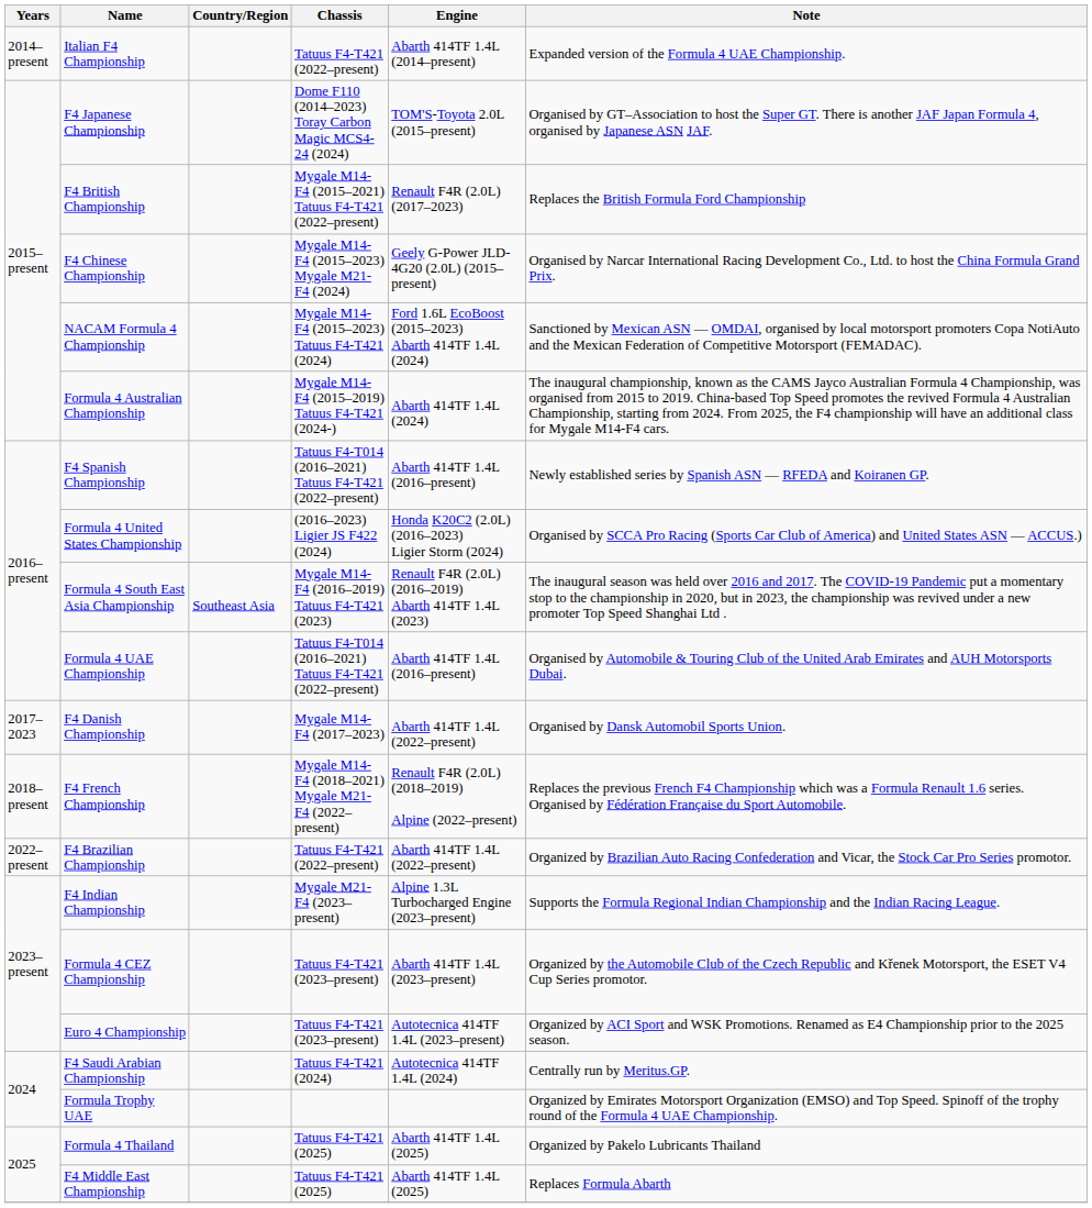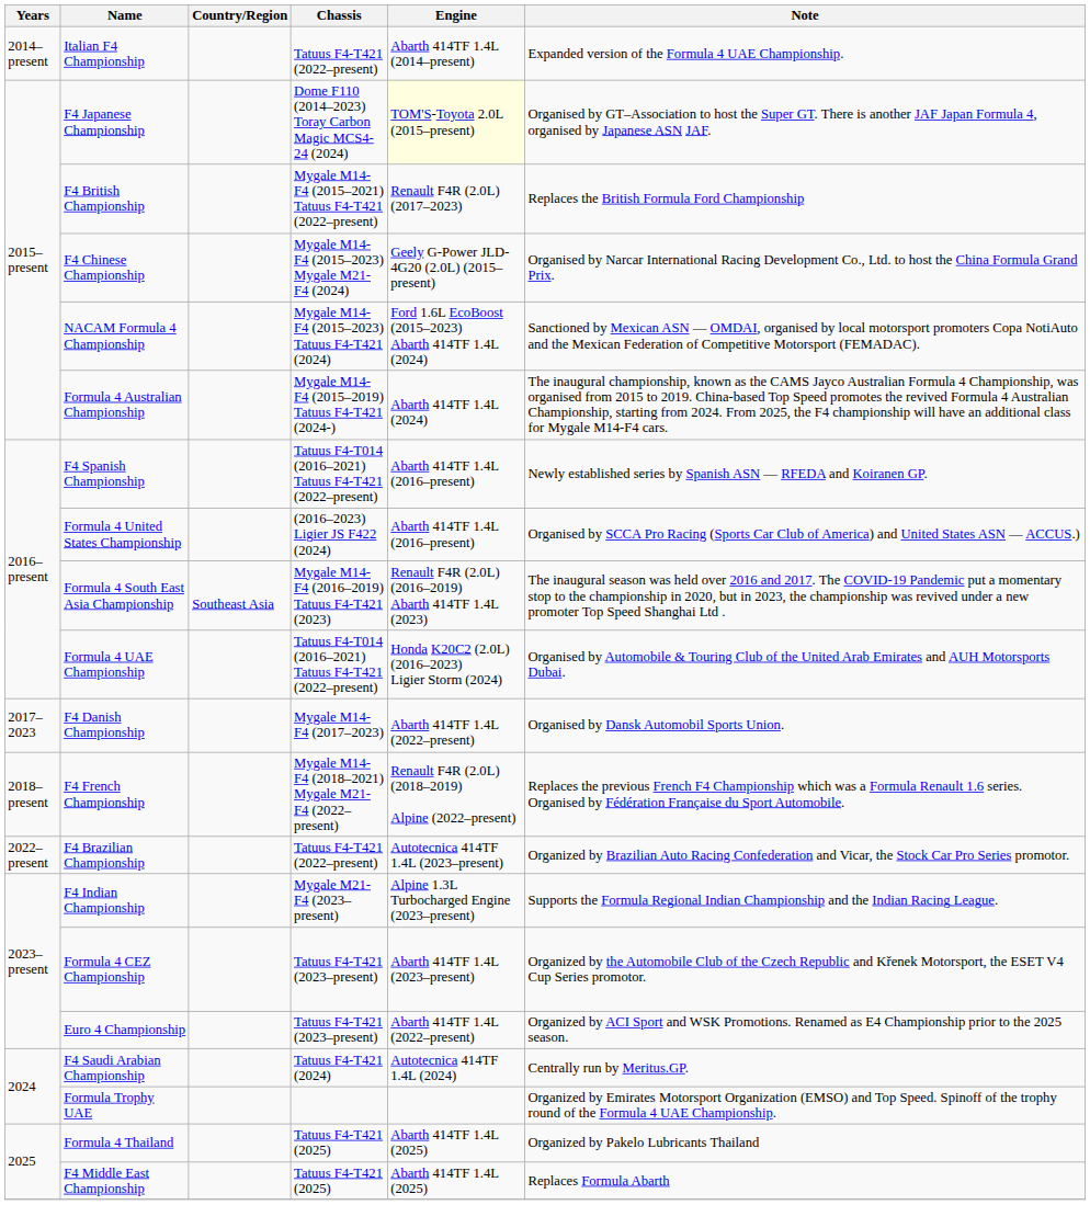 <table class="wikitable">
 <tr>
 <th>Years</th>
 <th>Name</th>
 <th>Country/Region</th>
 <th>Chassis</th>
 <th>Engine</th>
 <th>Note</th>
 </tr>
 <tr>
 <td>2014–present</td>
 <td><a href='#'>Italian F4 Championship</a></td>
 <td></td>
 <td><br><a href='#'>Tatuus F4-T421</a> (2022–present)</td>
 <td><a href='#'>Abarth</a> 414TF 1.4L (2014–present)</td>
 <td>Expanded version of the <a href='#'>Formula 4 UAE Championship</a>.</td>
 </tr>
 <tr>
 <td rowspan="5">2015–present</td>
 <td><a href='#'>F4 Japanese Championship</a></td>
 <td></td>
 <td><a href='#'>Dome F110</a> (2014–2023)<br><a href='#'>Toray Carbon Magic MCS4-24</a> (2024)</td>
-<td><a href='#'>TOM'S</a>-<a href='#'>Toyota</a> 2.0L (2015–present)</td>
+<td style="background: lightyellow;"><a href='#'>TOM'S</a>-<a href='#'>Toyota</a> 2.0L (2015–present)</td>
 <td>Organised by GT–Association to host the <a href='#'>Super GT</a>. There is another <a href='#'>JAF Japan Formula 4</a>, organised by <a href='#'>Japanese ASN</a> <a href='#'>JAF</a>.</td>
 </tr>
 <tr>
 <td><a href='#'>F4 British Championship</a></td>
 <td></td>
 <td><a href='#'>Mygale M14-F4</a> (2015–2021)<br><a href='#'>Tatuus F4-T421</a> (2022–present)</td>
 <td><a href='#'>Renault</a> F4R (2.0L) (2017–2023)</td>
 <td>Replaces the <a href='#'>British Formula Ford Championship</a></td>
 </tr>
 <tr>
 <td><a href='#'>F4 Chinese Championship</a></td>
 <td></td>
 <td><a href='#'>Mygale M14-F4</a> (2015–2023)<br><a href='#'>Mygale M21-F4</a> (2024)</td>
 <td><a href='#'>Geely</a> G-Power JLD-4G20 (2.0L) (2015–present)</td>
 <td>Organised by Narcar International Racing Development Co., Ltd. to host the <a href='#'>China Formula Grand Prix</a>.</td>
 </tr>
 <tr>
 <td><a href='#'>NACAM Formula 4 Championship</a></td>
 <td></td>
 <td><a href='#'>Mygale M14-F4</a> (2015–2023)<br> <a href='#'>Tatuus F4-T421</a> (2024)</td>
 <td><a href='#'>Ford</a> 1.6L <a href='#'>EcoBoost</a> (2015–2023)<br><a href='#'>Abarth</a> 414TF 1.4L (2024)</td>
 <td>Sanctioned by <a href='#'>Mexican ASN</a> — <a href='#'>OMDAI</a>, organised by local motorsport promoters Copa NotiAuto and the Mexican Federation of Competitive Motorsport (FEMADAC).</td>
 </tr>
 <tr>
 <td><a href='#'>Formula 4 Australian Championship</a></td>
 <td></td>
 <td><a href='#'>Mygale M14-F4</a> (2015–2019)<br><a href='#'>Tatuus F4-T421</a> (2024-)</td>
 <td><br><a href='#'>Abarth</a> 414TF 1.4L (2024)</td>
 <td>The inaugural championship, known as the CAMS Jayco Australian Formula 4 Championship, was organised from 2015 to 2019. China-based Top Speed promotes the revived Formula 4 Australian Championship, starting from 2024. From 2025, the F4 championship will have an additional class for Mygale M14-F4 cars.</td>
 </tr>
 <tr>
 <td rowspan=4>2016–present</td>
 <td><a href='#'>F4 Spanish Championship</a></td>
 <td></td>
 <td><a href='#'>Tatuus F4-T014</a> (2016–2021)<br><a href='#'>Tatuus F4-T421</a> (2022–present)</td>
 <td><a href='#'>Abarth</a> 414TF 1.4L (2016–present)</td>
 <td>Newly established series by <a href='#'>Spanish ASN</a> — <a href='#'>RFEDA</a> and <a href='#'>Koiranen GP</a>.</td>
 </tr>
 <tr>
 <td><a href='#'>Formula 4 United States Championship</a></td>
 <td></td>
 <td> (2016–2023) <br> <a href='#'>Ligier JS F422</a> (2024)</td>
-<td><a href='#'>Honda</a> <a href='#'>K20C2</a> (2.0L) (2016–2023) <br> Ligier Storm (2024)</td>
+<td><a href='#'>Abarth</a> 414TF 1.4L (2016–present)</td>
 <td>Organised by <a href='#'>SCCA Pro Racing</a> (<a href='#'>Sports Car Club of America</a>) and <a href='#'>United States ASN</a> — <a href='#'>ACCUS</a>.)</td>
 </tr>
 <tr>
 <td><a href='#'>Formula 4 South East Asia Championship</a></td>
 <td><br> <a href='#'>Southeast Asia</a></td>
 <td><a href='#'>Mygale M14-F4</a> (2016–2019)<br><a href='#'>Tatuus F4-T421</a> (2023)</td>
 <td><a href='#'>Renault</a> F4R (2.0L) (2016–2019) <br> <a href='#'>Abarth</a> 414TF 1.4L (2023)</td>
 <td>The inaugural season was held over <a href='#'>2016 and 2017</a>. The <a href='#'>COVID-19 Pandemic</a> put a momentary stop to the championship in 2020, but in 2023, the championship was revived under a new promoter Top Speed Shanghai Ltd .</td>
 </tr>
 <tr>
 <td><a href='#'>Formula 4 UAE Championship</a></td>
 <td></td>
 <td><a href='#'>Tatuus F4-T014</a> (2016–2021)<br><a href='#'>Tatuus F4-T421</a> (2022–present)</td>
-<td><a href='#'>Abarth</a> 414TF 1.4L (2016–present)</td>
+<td><a href='#'>Honda</a> <a href='#'>K20C2</a> (2.0L) (2016–2023) <br> Ligier Storm (2024)</td>
 <td>Organised by <a href='#'>Automobile & Touring Club of the United Arab Emirates</a> and <a href='#'>AUH Motorsports Dubai</a>.</td>
 </tr>
 <tr>
 <td>2017–2023</td>
 <td><a href='#'>F4 Danish Championship</a></td>
 <td></td>
 <td><a href='#'>Mygale M14-F4</a> (2017–2023)</td>
 <td><br><a href='#'>Abarth</a> 414TF 1.4L (2022–present)</td>
 <td>Organised by <a href='#'>Dansk Automobil Sports Union</a>.</td>
 </tr>
 <tr>
 <td>2018–present</td>
 <td><a href='#'>F4 French Championship</a></td>
 <td></td>
 <td><a href='#'>Mygale M14-F4</a> (2018–2021) <br><a href='#'>Mygale M21-F4</a> (2022–present)</td>
 <td><a href='#'>Renault</a> F4R (2.0L) (2018–2019) <br> <br><a href='#'>Alpine</a> (2022–present)</td>
 <td>Replaces the previous <a href='#'>French F4 Championship</a> which was a <a href='#'>Formula Renault 1.6</a> series. Organised by <a href='#'>Fédération Française du Sport Automobile</a>.</td>
 </tr>
 <tr>
 <td rowspan=1>2022–present</td>
 <td><a href='#'>F4 Brazilian Championship</a></td>
 <td></td>
 <td><a href='#'>Tatuus F4-T421</a> (2022–present)</td>
-<td><a href='#'>Abarth</a> 414TF 1.4L (2022–present)</td>
+<td><a href='#'>Autotecnica</a> 414TF 1.4L (2023–present)</td>
 <td>Organized by <a href='#'>Brazilian Auto Racing Confederation</a> and Vicar, the <a href='#'>Stock Car Pro Series</a> promotor.</td>
 </tr>
 <tr>
 <td rowspan=3>2023–present</td>
 <td><a href='#'>F4 Indian Championship</a></td>
 <td></td>
 <td><a href='#'>Mygale M21-F4</a> (2023–present)</td>
 <td><a href='#'>Alpine</a> 1.3L Turbocharged Engine (2023–present)</td>
 <td>Supports the <a href='#'>Formula Regional Indian Championship</a> and the <a href='#'>Indian Racing League</a>.</td>
 </tr>
 <tr>
 <td><a href='#'>Formula 4 CEZ Championship</a></td>
 <td><br><br><br><br><br></td>
 <td><a href='#'>Tatuus F4-T421</a> (2023–present)</td>
 <td><a href='#'>Abarth</a> 414TF 1.4L (2023–present)</td>
 <td>Organized by <a href='#'>the Automobile Club of the Czech Republic</a> and Křenek Motorsport, the ESET V4 Cup Series promotor.</td>
 </tr>
 <tr>
 <td><a href='#'>Euro 4 Championship</a></td>
 <td></td>
 <td><a href='#'>Tatuus F4-T421</a> (2023–present)</td>
-<td><a href='#'>Autotecnica</a> 414TF 1.4L (2023–present)</td>
+<td><a href='#'>Abarth</a> 414TF 1.4L (2022–present)</td>
 <td>Organized by <a href='#'>ACI Sport</a> and WSK Promotions. Renamed as E4 Championship prior to the 2025 season.</td>
 </tr>
 <tr>
 <td rowspan=2>2024</td>
 <td><a href='#'>F4 Saudi Arabian Championship</a></td>
 <td></td>
 <td><a href='#'>Tatuus F4-T421</a> (2024)</td>
 <td><a href='#'>Autotecnica</a> 414TF 1.4L (2024)</td>
 <td>Centrally run by <a href='#'>Meritus.GP</a>.</td>
 </tr>
 <tr>
 <td><a href='#'>Formula Trophy UAE</a></td>
 <td></td>
 <td></td>
 <td></td>
 <td>Organized by Emirates Motorsport Organization (EMSO) and Top Speed. Spinoff of the trophy round of the <a href='#'>Formula 4 UAE Championship</a>.</td>
 </tr>
 <tr>
 <td rowspan="2">2025</td>
 <td><a href='#'>Formula 4 Thailand</a></td>
 <td></td>
 <td><a href='#'>Tatuus F4-T421</a> (2025)</td>
 <td><a href='#'>Abarth</a> 414TF 1.4L (2025)</td>
 <td>Organized by Pakelo Lubricants Thailand</td>
 </tr>
 <tr>
 <td><a href='#'>F4 Middle East Championship</a></td>
 <td><br><br></td>
 <td><a href='#'>Tatuus F4-T421</a> (2025)</td>
 <td><a href='#'>Abarth</a> 414TF 1.4L (2025)</td>
 <td>Replaces <a href='#'>Formula Abarth</a></td>
 </tr>
 <tr>
 </tr>
 </table>
